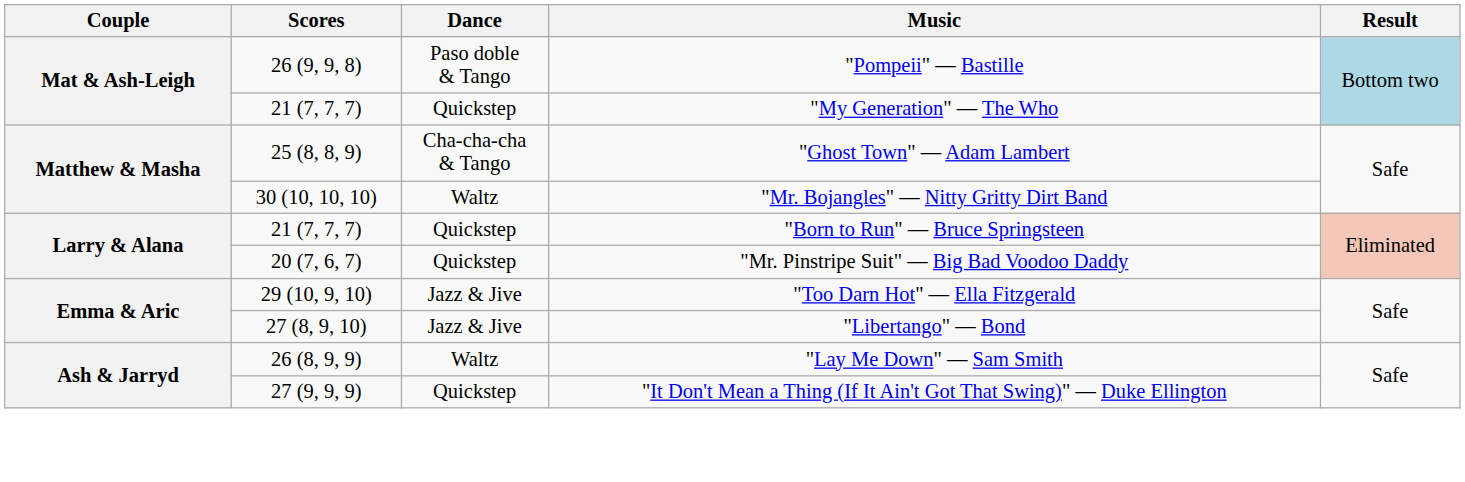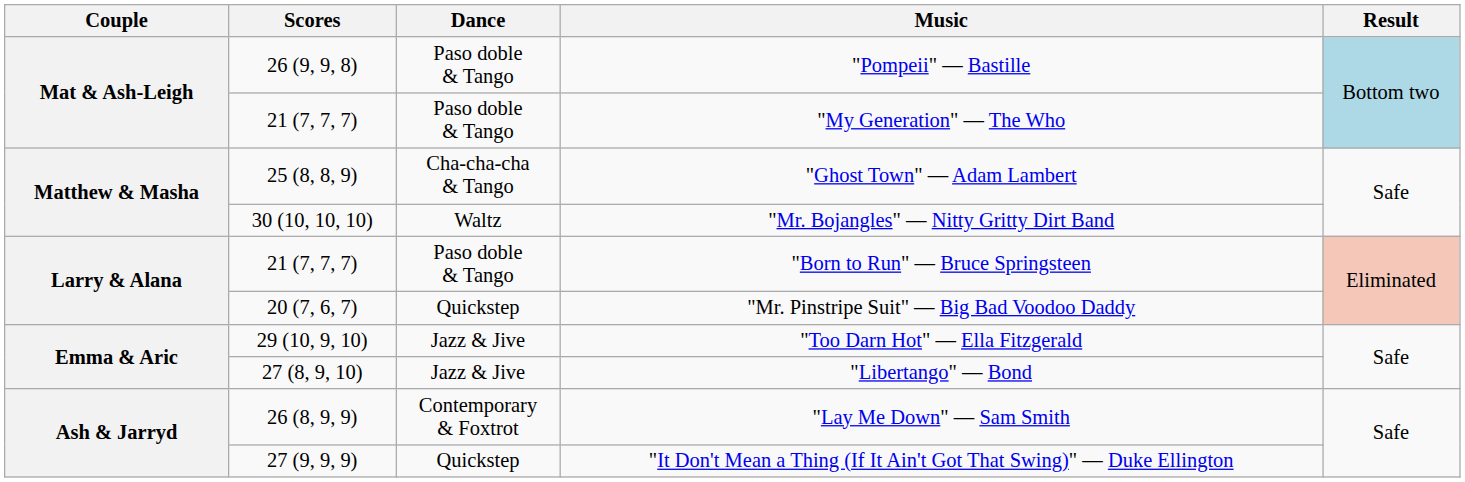 <table class="wikitable sortable" style="text-align:center; width: 90%">
 <tr>
 <th scope="col">Couple</th>
 <th scope="col">Scores</th>
 <th scope="col" class="unsortable">Dance</th>
 <th scope="col" class="unsortable">Music</th>
 <th scope="col" class="unsortable">Result</th>
 </tr>
 <tr>
 <th scope="row" rowspan=2>Mat & Ash-Leigh</th>
 <td>26 (9, 9, 8)</td>
 <td>Paso doble<br>& Tango</td>
 <td>"<a href='#'>Pompeii</a>" — <a href='#'>Bastille</a></td>
 <td rowspan=2 bgcolor="lightblue">Bottom two</td>
 </tr>
 <tr>
 <td>21 (7, 7, 7)</td>
-<td>Quickstep</td>
+<td>Paso doble<br>& Tango</td>
 <td>"<a href='#'>My Generation</a>" — <a href='#'>The Who</a></td>
 </tr>
 <tr>
 <th scope="row" rowspan=2>Matthew & Masha</th>
 <td>25 (8, 8, 9)</td>
 <td>Cha-cha-cha<br>& Tango</td>
 <td>"<a href='#'>Ghost Town</a>" — <a href='#'>Adam Lambert</a></td>
 <td rowspan=2>Safe</td>
 </tr>
 <tr>
 <td>30 (10, 10, 10)</td>
 <td>Waltz</td>
 <td>"<a href='#'>Mr. Bojangles</a>" — <a href='#'>Nitty Gritty Dirt Band</a></td>
 </tr>
 <tr>
 <th scope="row" rowspan=2>Larry & Alana</th>
 <td>21 (7, 7, 7)</td>
-<td>Quickstep</td>
+<td>Paso doble<br>& Tango</td>
 <td>"<a href='#'>Born to Run</a>" — <a href='#'>Bruce Springsteen</a></td>
 <td rowspan=2 bgcolor="f4c7b8">Eliminated</td>
 </tr>
 <tr>
 <td>20 (7, 6, 7)</td>
 <td>Quickstep</td>
 <td>"Mr. Pinstripe Suit" — <a href='#'>Big Bad Voodoo Daddy</a></td>
 </tr>
 <tr>
 <th scope="row" rowspan=2>Emma & Aric</th>
 <td>29 (10, 9, 10)</td>
 <td>Jazz & Jive</td>
 <td>"<a href='#'>Too Darn Hot</a>" — <a href='#'>Ella Fitzgerald</a></td>
 <td rowspan=2>Safe</td>
 </tr>
 <tr>
 <td>27 (8, 9, 10)</td>
 <td>Jazz & Jive</td>
 <td>"<a href='#'>Libertango</a>" — <a href='#'>Bond</a></td>
 </tr>
 <tr>
 <th scope="row" rowspan=2>Ash & Jarryd</th>
 <td>26 (8, 9, 9)</td>
-<td>Waltz</td>
+<td>Contemporary<br>& Foxtrot</td>
 <td>"<a href='#'>Lay Me Down</a>" — <a href='#'>Sam Smith</a></td>
 <td rowspan=2>Safe</td>
 </tr>
 <tr>
 <td>27 (9, 9, 9)</td>
 <td>Quickstep</td>
 <td>"<a href='#'>It Don't Mean a Thing (If It Ain't Got That Swing)</a>" — <a href='#'>Duke Ellington</a></td>
 </tr>
 </table>
